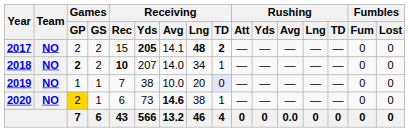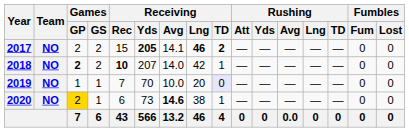 <table class="wikitable" style="text-align:center;">
 <tr>
 <th rowspan="2">Year</th>
 <th rowspan="2">Team</th>
 <th colspan="2">Games</th>
 <th colspan="5">Receiving</th>
 <th colspan="5">Rushing</th>
 <th colspan="2">Fumbles</th>
 </tr>
 <tr>
 <th>GP</th>
 <th>GS</th>
 <th>Rec</th>
 <th>Yds</th>
 <th>Avg</th>
 <th>Lng</th>
 <th>TD</th>
 <th>Att</th>
 <th>Yds</th>
 <th>Avg</th>
 <th>Lng</th>
 <th>TD</th>
 <th>Fum</th>
 <th>Lost</th>
 </tr>
 <tr>
 <th><a href='#'>2017</a></th>
 <th><a href='#'>NO</a></th>
 <td>2</td>
 <td>2</td>
 <td>15</td>
 <td><strong>205</strong></td>
 <td>14.1</td>
-<td><strong>48</strong></td>
+<td><strong>46</strong></td>
 <td><strong>2</strong></td>
 <td>—</td>
 <td>—</td>
 <td>—</td>
 <td>—</td>
 <td>—</td>
 <td>0</td>
 <td>0</td>
 </tr>
 <tr>
 <th><a href='#'>2018</a></th>
 <th><a href='#'>NO</a></th>
 <td><strong>2</strong></td>
 <td>2</td>
 <td><strong>10</strong></td>
 <td>207</td>
 <td>14.0</td>
-<td>34</td>
+<td>42</td>
 <td>1</td>
 <td>—</td>
 <td>—</td>
 <td>—</td>
 <td>—</td>
 <td>—</td>
 <td>0</td>
 <td>0</td>
 </tr>
 <tr>
 <th><a href='#'>2019</a></th>
 <th><a href='#'>NO</a></th>
 <td>1</td>
 <td>1</td>
 <td>7</td>
-<td>38</td>
+<td>70</td>
 <td>10.0</td>
 <td>20</td>
 <td style="background: lavender;">0</td>
 <td>—</td>
 <td>—</td>
 <td>—</td>
 <td>—</td>
 <td>—</td>
 <td>0</td>
 <td>0</td>
 </tr>
 <tr>
 <th><a href='#'>2020</a></th>
 <th><a href='#'>NO</a></th>
 <td style="background: gold;">2</td>
 <td>1</td>
 <td>6</td>
 <td>73</td>
 <td><strong>14.6</strong></td>
 <td>38</td>
 <td>1</td>
 <td>—</td>
 <td>—</td>
 <td>—</td>
 <td>—</td>
 <td>—</td>
 <td>0</td>
 <td>0</td>
 </tr>
 <tr>
 <th colspan="2"></th>
 <th>7</th>
 <th>6</th>
 <th>43</th>
 <th>566</th>
 <th>13.2</th>
 <th>46</th>
 <th>4</th>
 <th>0</th>
 <th>0</th>
 <th>0.0</th>
 <th>0</th>
 <th>0</th>
 <th>0</th>
 <th>0</th>
 </tr>
 </table>
